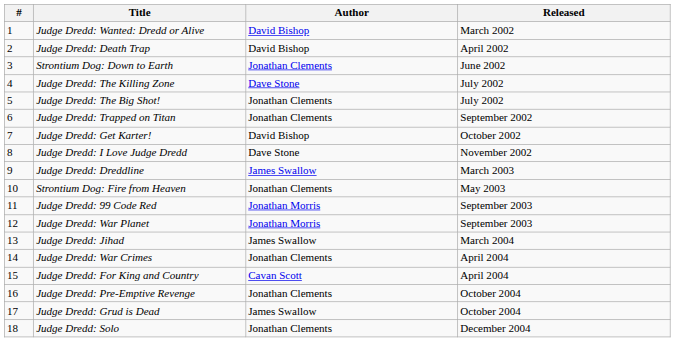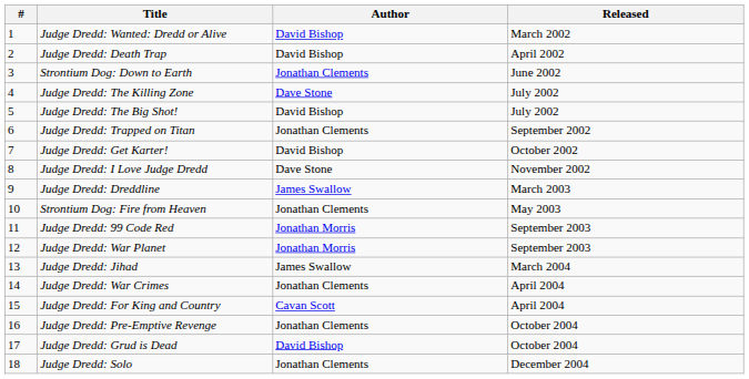 <table class="wikitable">
 <tr>
 <th width="35"><strong>#</strong></th>
 <th width="300"><strong>Title</strong></th>
 <th width="300"><strong>Author</strong></th>
 <th width="300"><strong>Released</strong></th>
 </tr>
 <tr>
 <td>1</td>
 <td><em>Judge Dredd: Wanted: Dredd or Alive</em></td>
 <td><a href='#'>David Bishop</a></td>
 <td>March 2002</td>
 </tr>
 <tr>
 <td>2</td>
 <td><em>Judge Dredd: Death Trap</em></td>
 <td>David Bishop</td>
 <td>April 2002</td>
 </tr>
 <tr>
 <td>3</td>
 <td><em>Strontium Dog: Down to Earth</em></td>
 <td><a href='#'>Jonathan Clements</a></td>
 <td>June 2002</td>
 </tr>
 <tr>
 <td>4</td>
 <td><em>Judge Dredd: The Killing Zone</em></td>
 <td><a href='#'>Dave Stone</a></td>
 <td>July 2002</td>
 </tr>
 <tr>
 <td>5</td>
 <td><em>Judge Dredd: The Big Shot!</em></td>
-<td>Jonathan Clements</td>
+<td>David Bishop</td>
 <td>July 2002</td>
 </tr>
 <tr>
 <td>6</td>
 <td><em>Judge Dredd: Trapped on Titan</em></td>
 <td>Jonathan Clements</td>
 <td>September 2002</td>
 </tr>
 <tr>
 <td>7</td>
 <td><em>Judge Dredd: Get Karter!</em></td>
 <td>David Bishop</td>
 <td>October 2002</td>
 </tr>
 <tr>
 <td>8</td>
 <td><em>Judge Dredd: I Love Judge Dredd</em></td>
 <td>Dave Stone</td>
 <td>November 2002</td>
 </tr>
 <tr>
 <td>9</td>
 <td><em>Judge Dredd: Dreddline</em></td>
 <td><a href='#'>James Swallow</a></td>
 <td>March 2003</td>
 </tr>
 <tr>
 <td>10</td>
 <td><em>Strontium Dog: Fire from Heaven</em></td>
 <td>Jonathan Clements</td>
 <td>May 2003</td>
 </tr>
 <tr>
 <td>11</td>
 <td><em>Judge Dredd: 99 Code Red</em></td>
 <td><a href='#'>Jonathan Morris</a></td>
 <td>September 2003</td>
 </tr>
 <tr>
 <td>12</td>
 <td><em>Judge Dredd: War Planet</em></td>
 <td><a href='#'>Jonathan Morris</a></td>
 <td>September 2003</td>
 </tr>
 <tr>
 <td>13</td>
 <td><em>Judge Dredd: Jihad</em></td>
 <td>James Swallow</td>
 <td>March 2004</td>
 </tr>
 <tr>
 <td>14</td>
 <td><em>Judge Dredd: War Crimes</em></td>
 <td>Jonathan Clements</td>
 <td>April 2004</td>
 </tr>
 <tr>
 <td>15</td>
 <td><em>Judge Dredd: For King and Country</em></td>
 <td><a href='#'>Cavan Scott</a></td>
 <td>April 2004</td>
 </tr>
 <tr>
 <td>16</td>
 <td><em>Judge Dredd: Pre-Emptive Revenge</em></td>
 <td>Jonathan Clements</td>
 <td>October 2004</td>
 </tr>
 <tr>
 <td>17</td>
 <td><em>Judge Dredd: Grud is Dead</em></td>
-<td>James Swallow</td>
+<td><a href='#'>David Bishop</a></td>
 <td>October 2004</td>
 </tr>
 <tr>
 <td>18</td>
 <td><em>Judge Dredd: Solo</em></td>
 <td>Jonathan Clements</td>
 <td>December 2004</td>
 </tr>
 </table>
